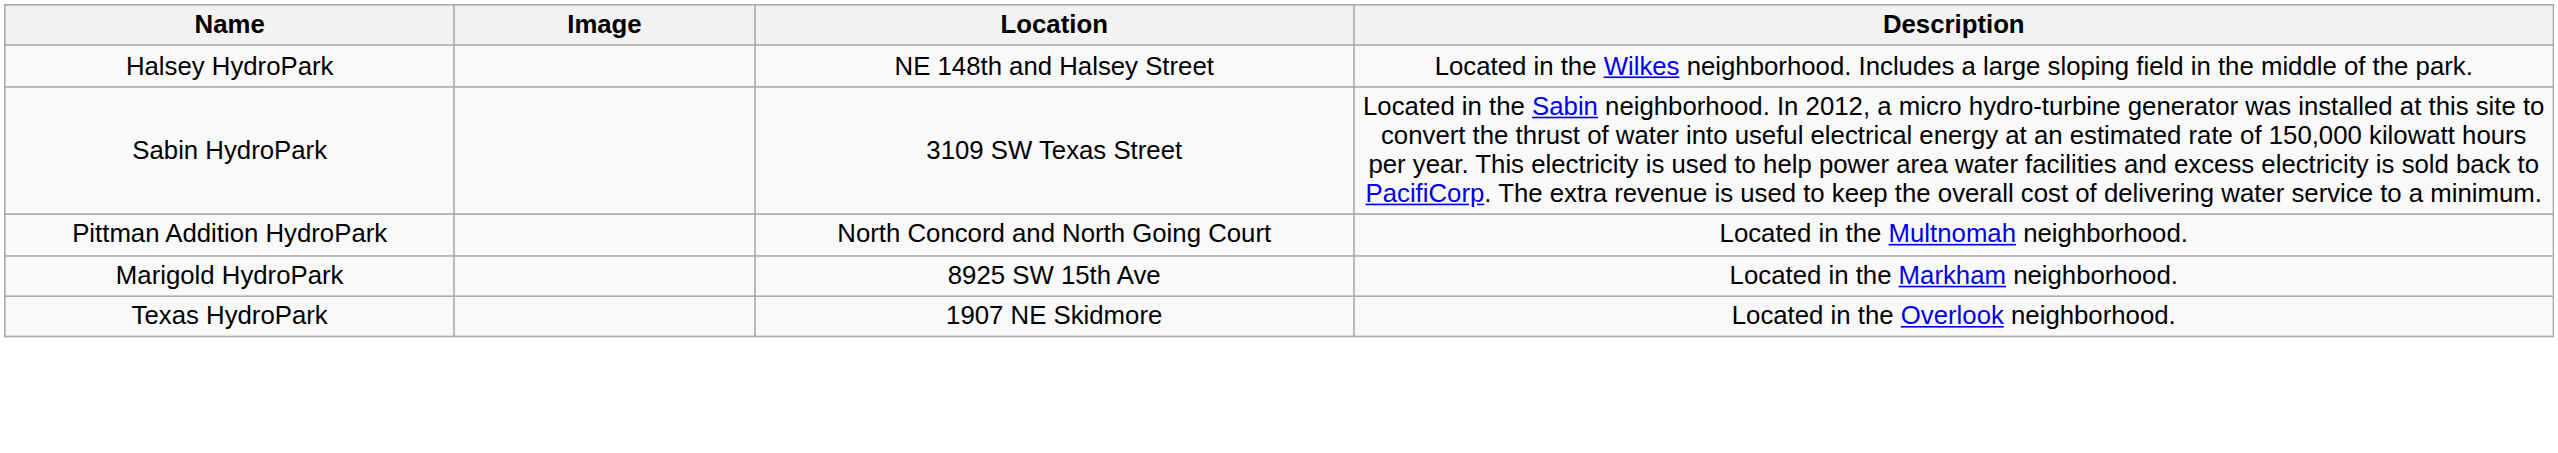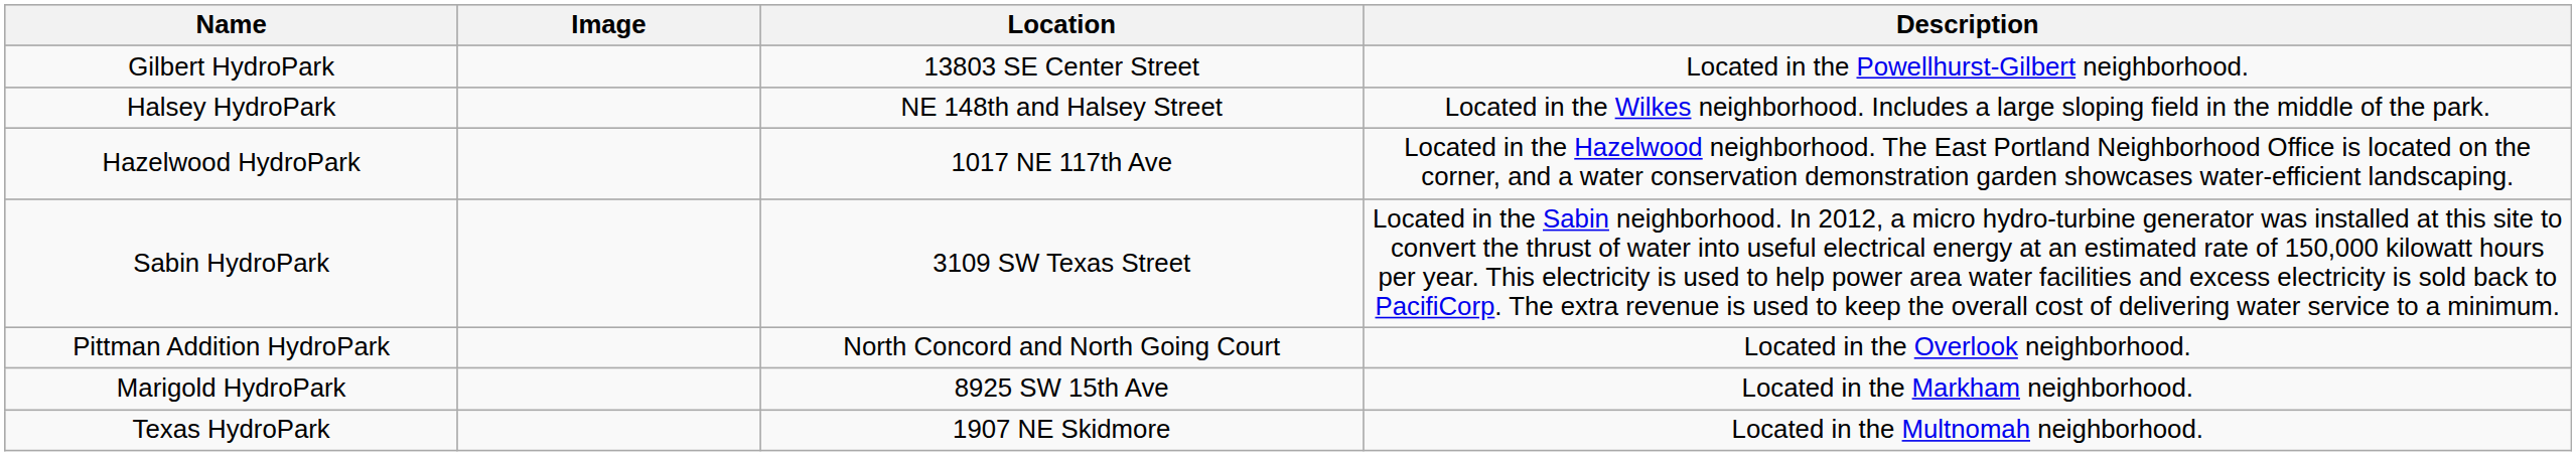 <table class="wikitable sortable" style="text-align:center; width:100%">
 <tr>
 <th width="15%">Name</th>
 <th width="10%" class="unsortable">Image</th>
 <th width="20%">Location</th>
 <th width="40%" class="unsortable">Description</th>
 </tr>
 <tr>
+<td>Gilbert HydroPark</td>
+<td></td>
+<td>13803 SE Center Street</td>
+<td>Located in the <a href='#'>Powellhurst-Gilbert</a> neighborhood.</td>
+</tr>
+<tr>
 <td>Halsey HydroPark</td>
 <td></td>
 <td>NE 148th and Halsey Street</td>
 <td>Located in the <a href='#'>Wilkes</a> neighborhood. Includes a large sloping field in the middle of the park.</td>
+</tr>
+<tr>
+<td>Hazelwood HydroPark</td>
+<td></td>
+<td>1017 NE 117th Ave</td>
+<td>Located in the <a href='#'>Hazelwood</a> neighborhood. The East Portland Neighborhood Office is located on the corner, and a water conservation demonstration garden showcases water-efficient landscaping.</td>
 </tr>
 <tr>
 <td>Sabin HydroPark</td>
 <td></td>
 <td>3109 SW Texas Street</td>
 <td>Located in the <a href='#'>Sabin</a> neighborhood. In 2012, a micro hydro-turbine generator was installed at this site to convert the thrust of water into useful electrical energy at an estimated rate of 150,000 kilowatt hours per year. This electricity is used to help power area water facilities and excess electricity is sold back to <a href='#'>PacifiCorp</a>. The extra revenue is used to keep the overall cost of delivering water service to a minimum.</td>
 </tr>
 <tr>
 <td>Pittman Addition HydroPark</td>
 <td></td>
 <td>North Concord and North Going Court</td>
-<td>Located in the <a href='#'>Multnomah</a> neighborhood.</td>
+<td>Located in the <a href='#'>Overlook</a> neighborhood.</td>
 </tr>
 <tr>
 <td>Marigold HydroPark</td>
 <td></td>
 <td>8925 SW 15th Ave</td>
 <td>Located in the <a href='#'>Markham</a> neighborhood.</td>
 </tr>
 <tr>
 <td>Texas HydroPark</td>
 <td></td>
 <td>1907 NE Skidmore</td>
-<td>Located in the <a href='#'>Overlook</a> neighborhood.</td>
+<td>Located in the <a href='#'>Multnomah</a> neighborhood.</td>
 </tr>
 </table>
